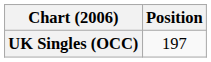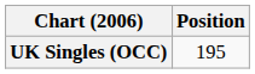 <table class="wikitable plainrowheaders" style="text-align:center">
 <tr>
 <th>Chart (2006)</th>
 <th>Position</th>
 </tr>
 <tr>
 <th scope="row">UK Singles (OCC)</th>
-<td>197</td>
+<td>195</td>
 </tr>
 </table>
